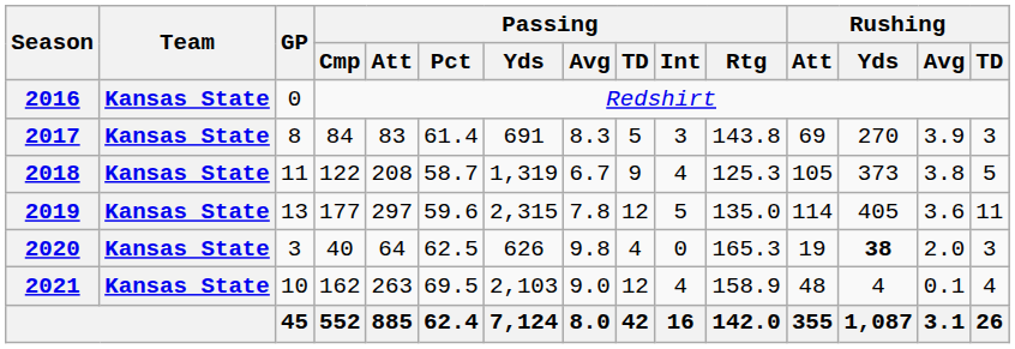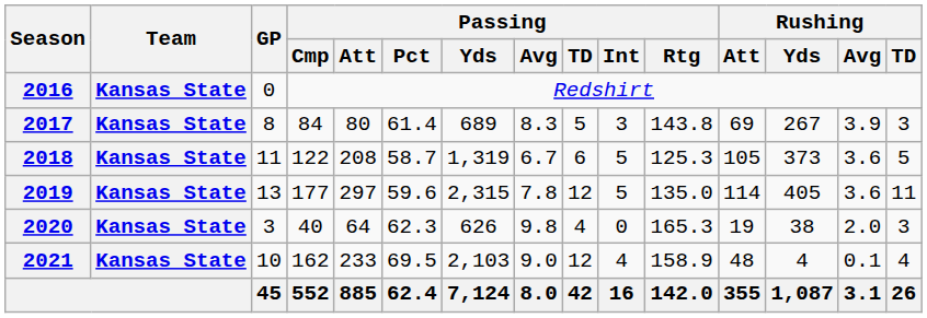 <table class="wikitable" style="text-align:center;">
 <tr>
 <th rowspan="2">Season</th>
 <th rowspan="2">Team</th>
 <th rowspan="2">GP</th>
 <th colspan="8">Passing</th>
 <th colspan="4">Rushing</th>
 </tr>
 <tr>
 <th>Cmp</th>
 <th>Att</th>
 <th>Pct</th>
 <th>Yds</th>
 <th>Avg</th>
 <th>TD</th>
 <th>Int</th>
 <th>Rtg</th>
 <th>Att</th>
 <th>Yds</th>
 <th>Avg</th>
 <th>TD</th>
 </tr>
 <tr>
 <th><a href='#'>2016</a></th>
 <th><a href='#'>Kansas State</a></th>
 <td>0</td>
 <td colspan="12"> <em><a href='#'>Redshirt</a></em></td>
 </tr>
 <tr>
 <th><a href='#'>2017</a></th>
 <th><a href='#'>Kansas State</a></th>
 <td>8</td>
 <td>84</td>
-<td>83</td>
+<td>80</td>
 <td>61.4</td>
-<td>691</td>
+<td>689</td>
 <td>8.3</td>
 <td>5</td>
 <td>3</td>
 <td>143.8</td>
 <td>69</td>
-<td>270</td>
+<td>267</td>
 <td>3.9</td>
 <td>3</td>
 </tr>
 <tr>
 <th><a href='#'>2018</a></th>
 <th><a href='#'>Kansas State</a></th>
 <td>11</td>
 <td>122</td>
 <td>208</td>
 <td>58.7</td>
 <td>1,319</td>
 <td>6.7</td>
-<td>9</td>
-<td>4</td>
+<td>6</td>
+<td>5</td>
 <td>125.3</td>
 <td>105</td>
 <td>373</td>
-<td>3.8</td>
+<td>3.6</td>
 <td>5</td>
 </tr>
 <tr>
 <th><a href='#'>2019</a></th>
 <th><a href='#'>Kansas State</a></th>
 <td>13</td>
 <td>177</td>
 <td>297</td>
 <td>59.6</td>
 <td>2,315</td>
 <td>7.8</td>
 <td>12</td>
 <td>5</td>
 <td>135.0</td>
 <td>114</td>
 <td>405</td>
 <td>3.6</td>
 <td>11</td>
 </tr>
 <tr>
 <th><a href='#'>2020</a></th>
 <th><a href='#'>Kansas State</a></th>
 <td>3</td>
 <td>40</td>
 <td>64</td>
-<td>62.5</td>
+<td>62.3</td>
 <td>626</td>
 <td>9.8</td>
 <td>4</td>
 <td>0</td>
 <td>165.3</td>
 <td>19</td>
-<td><strong>38</strong></td>
+<td>38</td>
 <td>2.0</td>
 <td>3</td>
 </tr>
 <tr>
 <th><a href='#'>2021</a></th>
 <th><a href='#'>Kansas State</a></th>
 <td>10</td>
 <td>162</td>
-<td>263</td>
+<td>233</td>
 <td>69.5</td>
 <td>2,103</td>
 <td>9.0</td>
 <td>12</td>
 <td>4</td>
 <td>158.9</td>
 <td>48</td>
 <td>4</td>
 <td>0.1</td>
 <td>4</td>
 </tr>
 <tr>
 <th colspan="2"></th>
 <th>45</th>
 <th>552</th>
 <th>885</th>
 <th>62.4</th>
 <th>7,124</th>
 <th>8.0</th>
 <th>42</th>
 <th>16</th>
 <th>142.0</th>
 <th>355</th>
 <th>1,087</th>
 <th>3.1</th>
 <th>26</th>
 </tr>
 </table>
